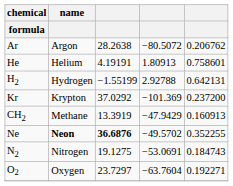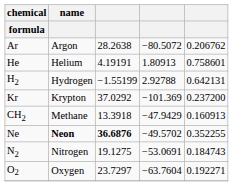 <table class="wikitable collapsible collapsed" align="right">
 <tr>
 <th>chemical</th>
 <th>name</th>
 <th></th>
 <th></th>
 <th></th>
 </tr>
 <tr>
 <th>formula</th>
 <th></th>
 <th></th>
 <th></th>
 <th></th>
 </tr>
 <tr>
 <td>Ar</td>
 <td>Argon</td>
 <td>28.2638</td>
 <td>−80.5072</td>
 <td>0.206762</td>
 </tr>
 <tr>
 <td>He</td>
 <td>Helium</td>
 <td>4.19191</td>
 <td>1.80913</td>
 <td>0.758601</td>
 </tr>
 <tr>
 <td>H<sub>2</sub></td>
 <td>Hydrogen</td>
 <td>−1.55199</td>
 <td>2.92788</td>
 <td>0.642131</td>
 </tr>
 <tr>
 <td>Kr</td>
 <td>Krypton</td>
 <td>37.0292</td>
 <td>−101.369</td>
 <td>0.237200</td>
 </tr>
 <tr>
 <td>CH<sub>2</sub></td>
 <td>Methane</td>
-<td>13.3919</td>
+<td>13.3918</td>
 <td>−47.9429</td>
 <td>0.160913</td>
 </tr>
 <tr>
 <td>Ne</td>
 <td><strong>Neon</strong></td>
 <td><strong>36.6876</strong></td>
 <td>−49.5702</td>
 <td>0.352255</td>
 </tr>
 <tr>
 <td>N<sub>2</sub></td>
 <td>Nitrogen</td>
 <td>19.1275</td>
 <td>−53.0691</td>
 <td>0.184743</td>
 </tr>
 <tr>
 <td>O<sub>2</sub></td>
 <td>Oxygen</td>
 <td>23.7297</td>
 <td>−63.7604</td>
 <td>0.192271</td>
 </tr>
 <tr>
 </tr>
 </table>
